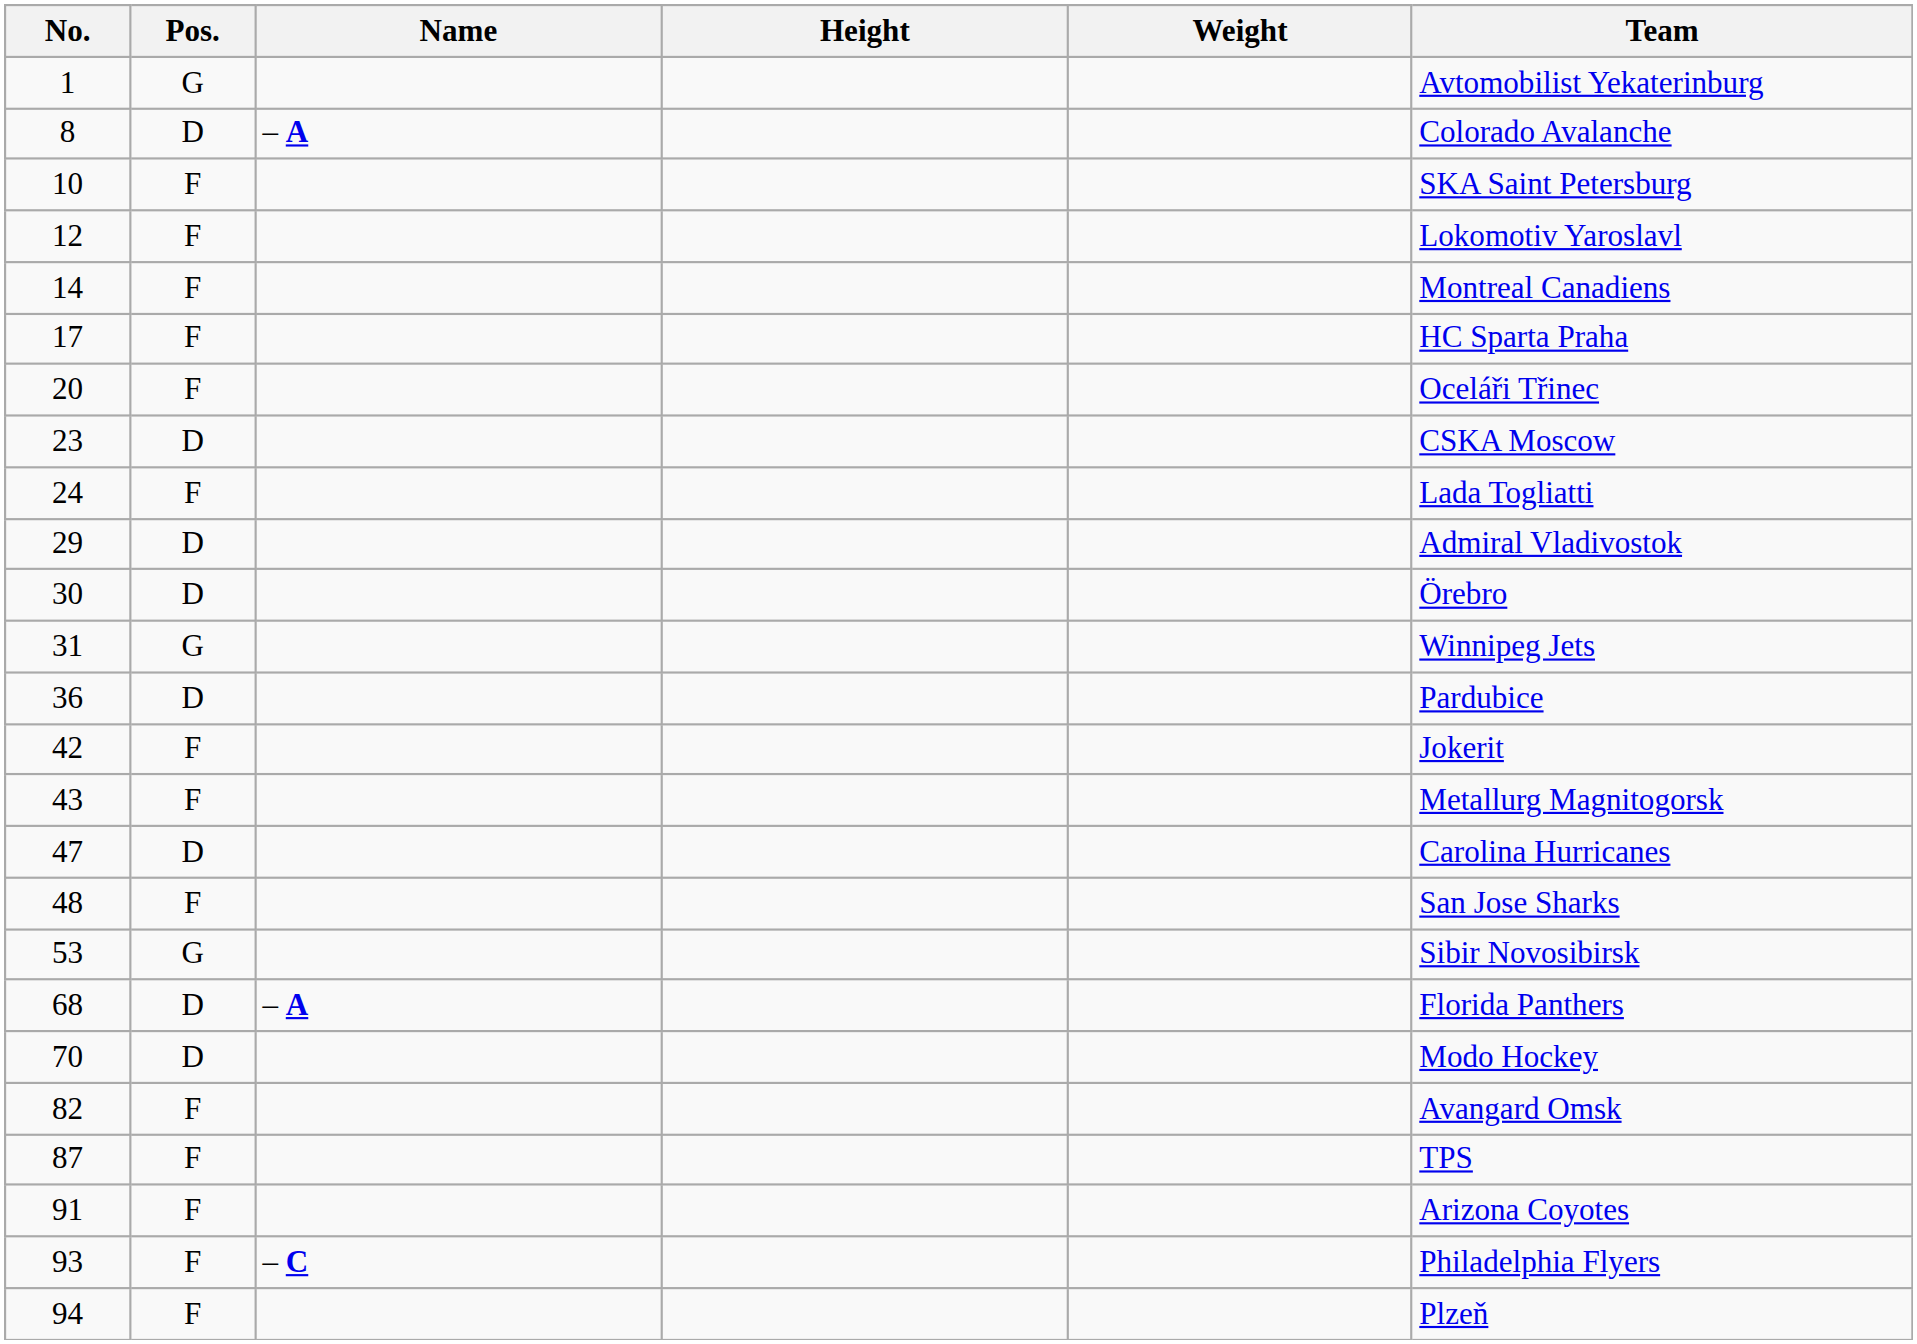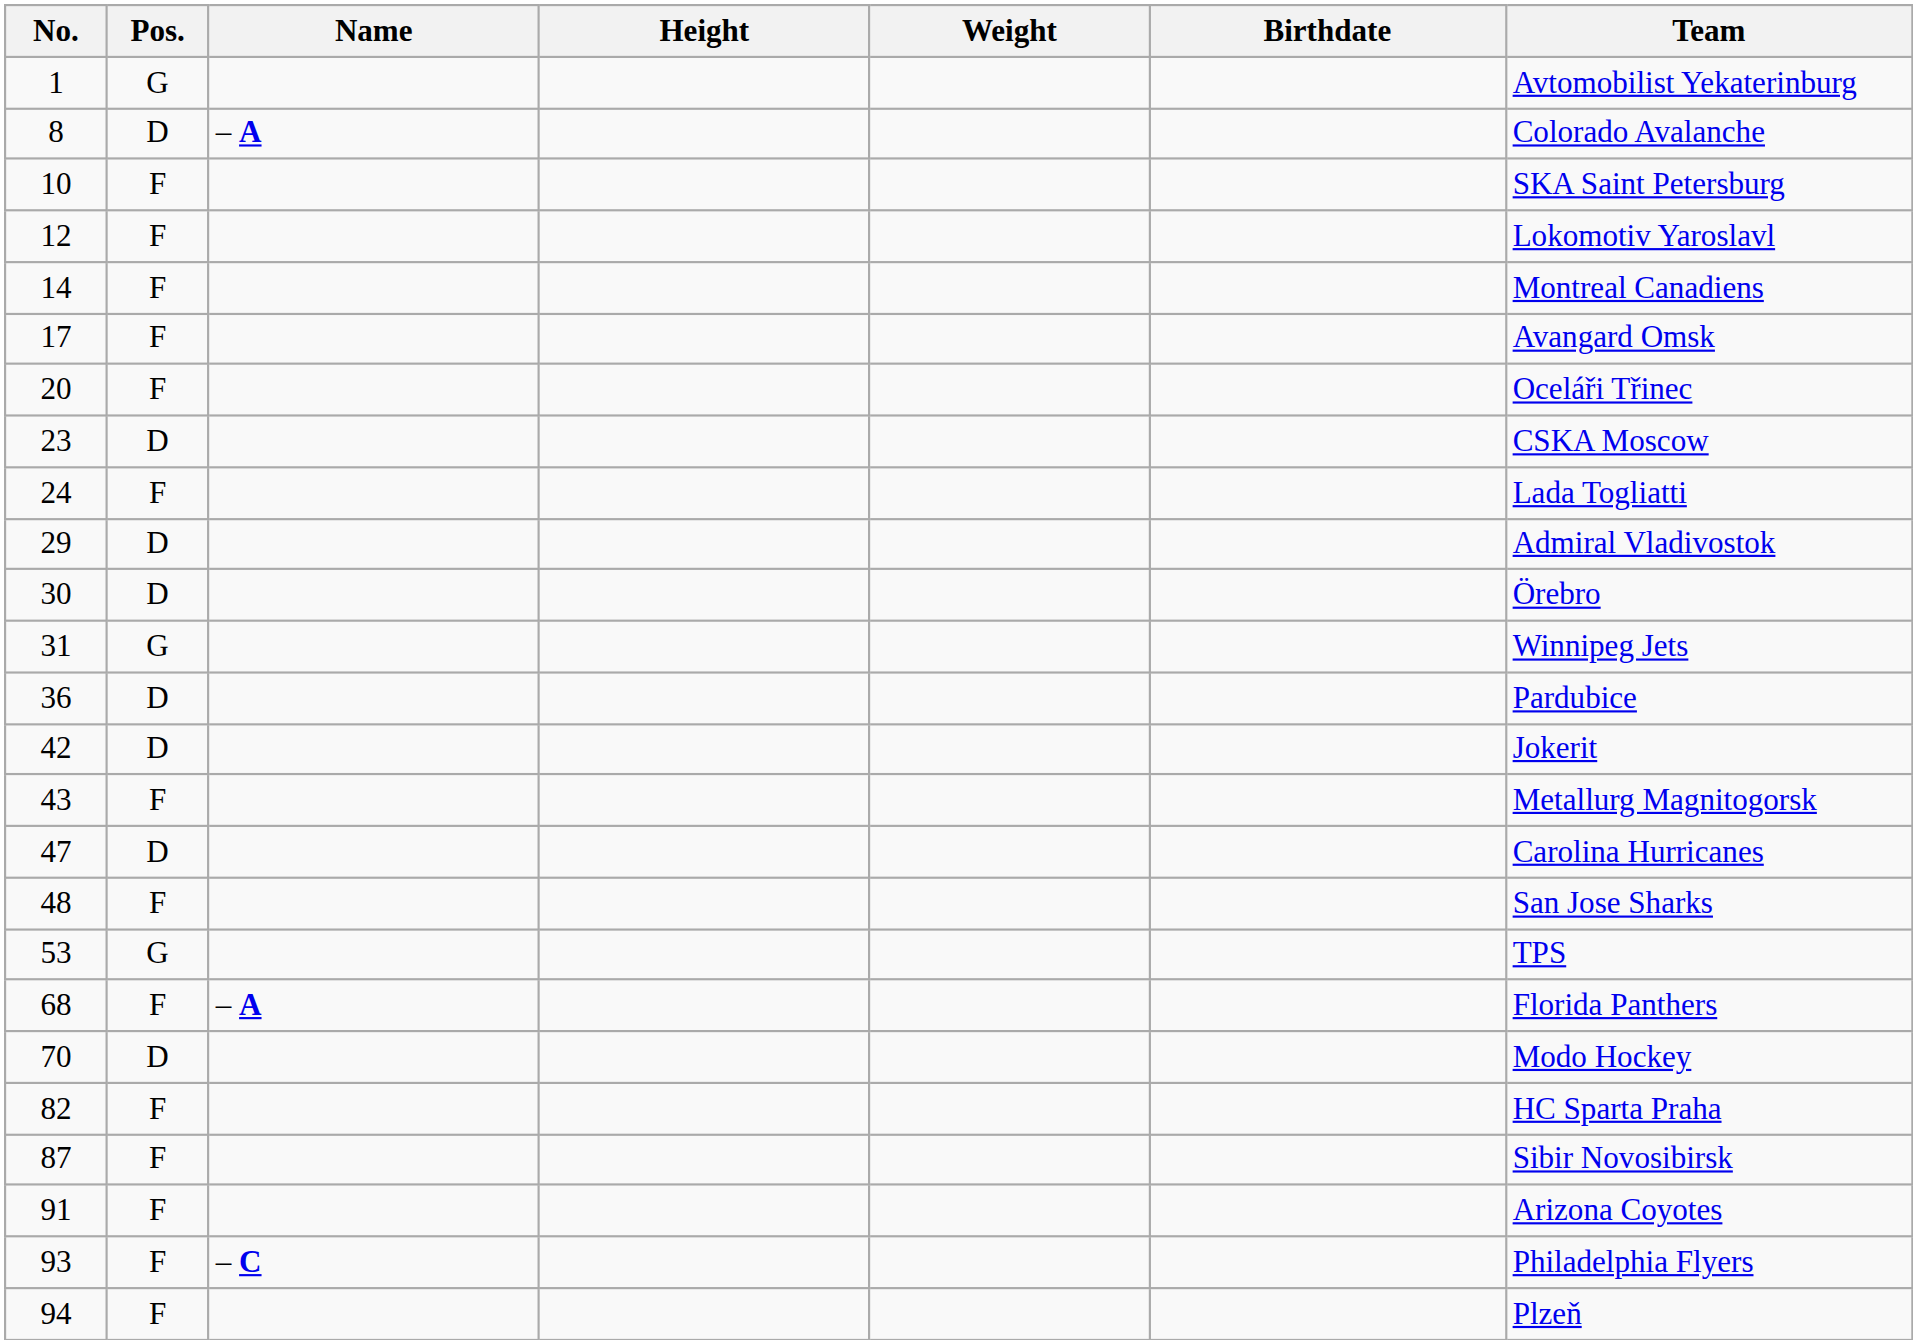 <table width="100%" class="wikitable sortable" style="font-size: 90%; text-align: center;">
 <tr>
 <th style="width:  4%;">No.</th>
 <th style="width:  4%;">Pos.</th>
 <th style="width: 13%;">Name</th>
 <th style="width: 13%;">Height</th>
 <th style="width: 11%;">Weight</th>
+<th style="width: 14%;">Birthdate</th>
 <th style="width: 16%;">Team</th>
 </tr>
 <tr>
 <td>1</td>
 <td>G</td>
 <td align=left></td>
+<td></td>
 <td></td>
 <td></td>
 <td style="text-align:left;"> <a href='#'>Avtomobilist Yekaterinburg</a></td>
 </tr>
 <tr>
 <td>8</td>
 <td>D</td>
 <td align=left> – <strong><a href='#'>A</a></strong></td>
 <td></td>
 <td></td>
+<td></td>
 <td style="text-align:left;"> <a href='#'>Colorado Avalanche</a></td>
 </tr>
 <tr>
 <td>10</td>
 <td>F</td>
 <td align=left></td>
+<td></td>
 <td></td>
 <td></td>
 <td style="text-align:left;"> <a href='#'>SKA Saint Petersburg</a></td>
 </tr>
 <tr>
 <td>12</td>
 <td>F</td>
 <td align=left></td>
 <td></td>
 <td></td>
+<td></td>
 <td style="text-align:left;"> <a href='#'>Lokomotiv Yaroslavl</a></td>
 </tr>
 <tr>
 <td>14</td>
 <td>F</td>
 <td align=left></td>
+<td></td>
 <td></td>
 <td></td>
 <td style="text-align:left;"> <a href='#'>Montreal Canadiens</a></td>
 </tr>
 <tr>
 <td>17</td>
 <td>F</td>
 <td align=left></td>
 <td></td>
 <td></td>
-<td style="text-align:left;"> <a href='#'>HC Sparta Praha</a></td>
+<td></td>
+<td style="text-align:left;"> <a href='#'>Avangard Omsk</a></td>
 </tr>
 <tr>
 <td>20</td>
 <td>F</td>
 <td align=left></td>
+<td></td>
 <td></td>
 <td></td>
 <td style="text-align:left;"> <a href='#'>Oceláři Třinec</a></td>
 </tr>
 <tr>
 <td>23</td>
 <td>D</td>
 <td align=left></td>
 <td></td>
 <td></td>
+<td></td>
 <td style="text-align:left;"> <a href='#'>CSKA Moscow</a></td>
 </tr>
 <tr>
 <td>24</td>
 <td>F</td>
 <td align=left></td>
+<td></td>
 <td></td>
 <td></td>
 <td style="text-align:left;"> <a href='#'>Lada Togliatti</a></td>
 </tr>
 <tr>
 <td>29</td>
 <td>D</td>
 <td align=left></td>
 <td></td>
 <td></td>
+<td></td>
 <td style="text-align:left;"> <a href='#'>Admiral Vladivostok</a></td>
 </tr>
 <tr>
 <td>30</td>
 <td>D</td>
 <td align=left></td>
+<td></td>
 <td></td>
 <td></td>
 <td style="text-align:left;"> <a href='#'>Örebro</a></td>
 </tr>
 <tr>
 <td>31</td>
 <td>G</td>
 <td align=left></td>
 <td></td>
 <td></td>
+<td></td>
 <td style="text-align:left;"> <a href='#'>Winnipeg Jets</a></td>
 </tr>
 <tr>
 <td>36</td>
 <td>D</td>
 <td align=left></td>
 <td></td>
 <td></td>
+<td></td>
 <td style="text-align:left;"> <a href='#'>Pardubice</a></td>
 </tr>
 <tr>
 <td>42</td>
-<td>F</td>
+<td>D</td>
 <td align=left></td>
+<td></td>
 <td></td>
 <td></td>
 <td style="text-align:left;"> <a href='#'>Jokerit</a></td>
 </tr>
 <tr>
 <td>43</td>
 <td>F</td>
 <td align=left></td>
 <td></td>
 <td></td>
+<td></td>
 <td style="text-align:left;"> <a href='#'>Metallurg Magnitogorsk</a></td>
 </tr>
 <tr>
 <td>47</td>
 <td>D</td>
 <td align=left></td>
+<td></td>
 <td></td>
 <td></td>
 <td style="text-align:left;"> <a href='#'>Carolina Hurricanes</a></td>
 </tr>
 <tr>
 <td>48</td>
 <td>F</td>
 <td align=left></td>
 <td></td>
 <td></td>
+<td></td>
 <td style="text-align:left;"> <a href='#'>San Jose Sharks</a></td>
 </tr>
 <tr>
 <td>53</td>
 <td>G</td>
 <td align=left></td>
 <td></td>
 <td></td>
-<td style="text-align:left;"> <a href='#'>Sibir Novosibirsk</a></td>
+<td></td>
+<td style="text-align:left;"> <a href='#'>TPS</a></td>
 </tr>
 <tr>
 <td>68</td>
-<td>D</td>
+<td>F</td>
 <td align=left> – <strong><a href='#'>A</a></strong></td>
+<td></td>
 <td></td>
 <td></td>
 <td style="text-align:left;"> <a href='#'>Florida Panthers</a></td>
 </tr>
 <tr>
 <td>70</td>
 <td>D</td>
 <td align=left></td>
 <td></td>
 <td></td>
+<td></td>
 <td style="text-align:left;"> <a href='#'>Modo Hockey</a></td>
 </tr>
 <tr>
 <td>82</td>
 <td>F</td>
 <td align=left></td>
 <td></td>
 <td></td>
-<td style="text-align:left;"> <a href='#'>Avangard Omsk</a></td>
+<td></td>
+<td style="text-align:left;"> <a href='#'>HC Sparta Praha</a></td>
 </tr>
 <tr>
 <td>87</td>
 <td>F</td>
 <td align=left></td>
 <td></td>
 <td></td>
-<td style="text-align:left;"> <a href='#'>TPS</a></td>
+<td></td>
+<td style="text-align:left;"> <a href='#'>Sibir Novosibirsk</a></td>
 </tr>
 <tr>
 <td>91</td>
 <td>F</td>
 <td align=left></td>
+<td></td>
 <td></td>
 <td></td>
 <td style="text-align:left;"> <a href='#'>Arizona Coyotes</a></td>
 </tr>
 <tr>
 <td>93</td>
 <td>F</td>
 <td align=left> – <strong><a href='#'>C</a></strong></td>
 <td></td>
 <td></td>
+<td></td>
 <td style="text-align:left;"> <a href='#'>Philadelphia Flyers</a></td>
 </tr>
 <tr>
 <td>94</td>
 <td>F</td>
 <td align=left></td>
 <td></td>
 <td></td>
+<td></td>
 <td style="text-align:left;"> <a href='#'>Plzeň</a></td>
 </tr>
 </table>
